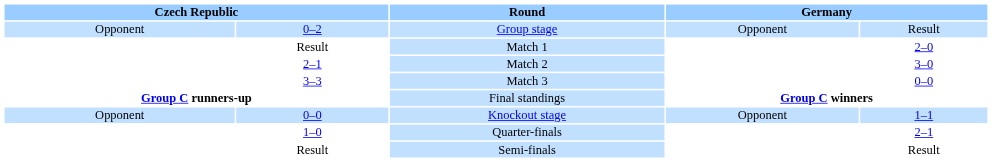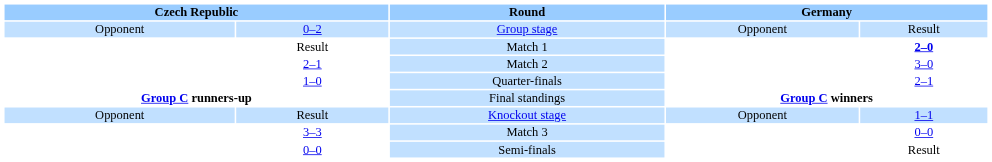 <table style="width:100%;text-align:center">
 <tr style="vertical-align:top;background:#99CCFF">
 <th colspan="2">Czech Republic</th>
 <th>Round</th>
 <th colspan="2">Germany</th>
 </tr>
 <tr style="vertical-align:top;background:#C1E0FF">
 <td>Opponent</td>
 <td><a href='#'>0–2</a></td>
 <td><a href='#'>Group stage</a></td>
 <td>Opponent</td>
 <td>Result</td>
 </tr>
 <tr>
 <td style="text-align:left"></td>
 <td>Result</td>
 <td style="background:#C1E0FF">Match 1</td>
 <td style="text-align:left"></td>
-<td><a href='#'>2–0</a></td>
+<td><strong><a href='#'>2–0</a></strong></td>
 </tr>
 <tr>
 <td style="text-align:left"></td>
 <td><a href='#'>2–1</a></td>
 <td style="background:#C1E0FF">Match 2</td>
 <td style="text-align:left"></td>
 <td><a href='#'>3–0</a></td>
 </tr>
 <tr>
 <td style="text-align:left"></td>
-<td><a href='#'>3–3</a></td>
-<td style="background:#C1E0FF">Match 3</td>
+<td><a href='#'>1–0</a></td>
+<td style="background:#C1E0FF">Quarter-finals</td>
 <td style="text-align:left"></td>
-<td><a href='#'>0–0</a></td>
+<td><a href='#'>2–1</a></td>
 </tr>
 <tr>
 <td colspan="2" style="text-align:center"><strong><a href='#'>Group C</a> runners-up</strong><br><div></div></td>
 <td style="background:#C1E0FF">Final standings</td>
 <td colspan="2" style="text-align:center"><strong><a href='#'>Group C</a> winners</strong><br><div></div></td>
 </tr>
 <tr style="vertical-align:top;background:#C1E0FF">
 <td>Opponent</td>
-<td><a href='#'>0–0</a>  </td>
+<td>Result</td>
 <td><a href='#'>Knockout stage</a></td>
 <td>Opponent</td>
 <td><a href='#'>1–1</a>  </td>
 </tr>
 <tr>
 <td style="text-align:left"></td>
-<td><a href='#'>1–0</a></td>
-<td style="background:#C1E0FF">Quarter-finals</td>
+<td><a href='#'>3–3</a></td>
+<td style="background:#C1E0FF">Match 3</td>
 <td style="text-align:left"></td>
-<td><a href='#'>2–1</a></td>
+<td><a href='#'>0–0</a></td>
 </tr>
 <tr>
 <td style="text-align:left"></td>
-<td>Result</td>
+<td><a href='#'>0–0</a>  </td>
 <td style="background:#C1E0FF">Semi-finals</td>
 <td style="text-align:left"></td>
 <td>Result</td>
 </tr>
 </table>
